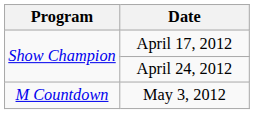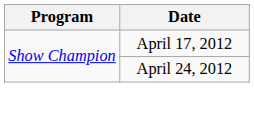 <table class="wikitable sortable" style="text-align:center">
 <tr>
 <th>Program</th>
 <th width="120">Date</th>
 </tr>
 <tr>
 <td rowspan="2"><em><a href='#'>Show Champion</a></em></td>
 <td>April 17, 2012</td>
 </tr>
 <tr>
 <td>April 24, 2012</td>
 </tr>
-<tr>
-<td><em><a href='#'>M Countdown</a></em></td>
-<td>May 3, 2012</td>
-</tr>
 </table>
